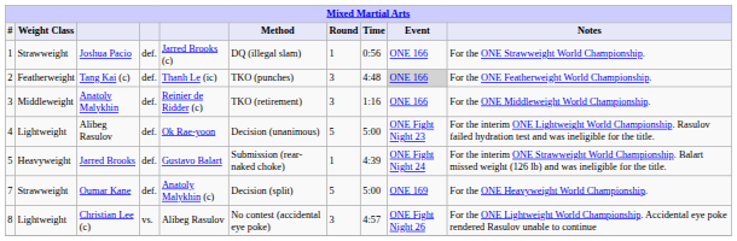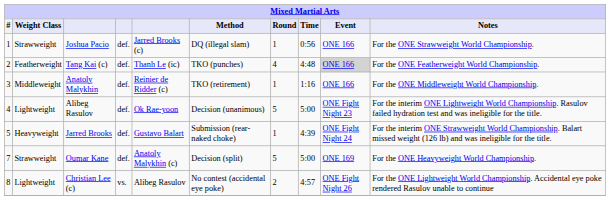 <table class="wikitable" style="font-size: 75%;">
 <tr>
 <th colspan="10" style="background-color: #ccf; color: #000080; text-align: center;"><strong><a href='#'>Mixed Martial Arts</a></strong></th>
 </tr>
 <tr>
 <th scope="col">#</th>
 <th colspan="1" style="background-color: #E6E8FA; color: #000000; text-align: center;">Weight Class</th>
 <th colspan="1" style="background-color: #E6E8FA; color: #000000; text-align: center;"></th>
 <th colspan="1" style="background-color: #E6E8FA; color: #000000; text-align: center;"></th>
 <th colspan="1" style="background-color: #E6E8FA; color: #000000; text-align: center;"></th>
 <th colspan="1" style="background-color: #E6E8FA; color: #000000; text-align: center;">Method</th>
 <th colspan="1" style="background-color: #E6E8FA; color: #000000; text-align: center;">Round</th>
 <th colspan="1" style="background-color: #E6E8FA; color: #000000; text-align: center;">Time</th>
 <th colspan="1" style="background-color: #E6E8FA; color: #000000; text-align: center;">Event</th>
 <th colspan="1" style="background-color: #E6E8FA; color: #000000; text-align: center;">Notes</th>
 </tr>
 <tr>
 <td>1</td>
 <td>Strawweight</td>
 <td><a href='#'>Joshua Pacio</a></td>
 <td>def.</td>
 <td><a href='#'>Jarred Brooks</a> (c)</td>
 <td>DQ (illegal slam)</td>
 <td>1</td>
 <td>0:56</td>
 <td><a href='#'>ONE 166</a></td>
 <td>For the <a href='#'>ONE Strawweight World Championship</a>.</td>
 </tr>
 <tr>
 <td>2</td>
 <td>Featherweight</td>
 <td><a href='#'>Tang Kai</a> (c)</td>
 <td>def.</td>
 <td><a href='#'>Thanh Le</a> (ic)</td>
 <td>TKO (punches)</td>
-<td>3</td>
+<td>4</td>
 <td>4:48</td>
 <td style="background: lightgrey;"><a href='#'>ONE 166</a></td>
 <td>For the <a href='#'>ONE Featherweight World Championship</a>.</td>
 </tr>
 <tr>
 <td>3</td>
 <td>Middleweight</td>
 <td><a href='#'>Anatoly Malykhin</a></td>
 <td>def.</td>
 <td><a href='#'>Reinier de Ridder</a> (c)</td>
 <td>TKO (retirement)</td>
-<td>3</td>
+<td>1</td>
 <td>1:16</td>
 <td><a href='#'>ONE 166</a></td>
 <td>For the <a href='#'>ONE Middleweight World Championship</a>.</td>
 </tr>
 <tr>
 <td>4</td>
 <td>Lightweight</td>
 <td>Alibeg Rasulov</td>
 <td>def.</td>
 <td><a href='#'>Ok Rae-yoon</a></td>
 <td>Decision (unanimous)</td>
 <td>5</td>
 <td>5:00</td>
 <td><a href='#'>ONE Fight Night 23</a></td>
 <td>For the interim <a href='#'>ONE Lightweight World Championship</a>. Rasulov failed hydration test and was ineligible for the title.</td>
 </tr>
 <tr>
 <td>5</td>
 <td>Heavyweight</td>
 <td><a href='#'>Jarred Brooks</a></td>
 <td>def.</td>
 <td><a href='#'>Gustavo Balart</a></td>
 <td>Submission (rear-naked choke)</td>
 <td>1</td>
 <td>4:39</td>
 <td><a href='#'>ONE Fight Night 24</a></td>
 <td>For the interim <a href='#'>ONE Strawweight World Championship</a>. Balart missed weight (126 lb) and was ineligible for the title.</td>
 </tr>
 <tr>
 <td>7</td>
 <td>Strawweight</td>
 <td><a href='#'>Oumar Kane</a></td>
 <td>def.</td>
 <td><a href='#'>Anatoly Malykhin</a> (c)</td>
 <td>Decision (split)</td>
 <td>5</td>
 <td>5:00</td>
 <td><a href='#'>ONE 169</a></td>
 <td>For the <a href='#'>ONE Heavyweight World Championship</a>.</td>
 </tr>
 <tr>
 <td>8</td>
 <td>Lightweight</td>
 <td><a href='#'>Christian Lee</a> (c)</td>
 <td>vs.</td>
 <td>Alibeg Rasulov</td>
 <td>No contest (accidental eye poke)</td>
-<td>3</td>
+<td>2</td>
 <td>4:57</td>
 <td><a href='#'>ONE Fight Night 26</a></td>
 <td>For the <a href='#'>ONE Lightweight World Championship</a>. Accidental eye poke rendered Rasulov unable to continue</td>
 </tr>
 <tr>
 </tr>
 </table>
